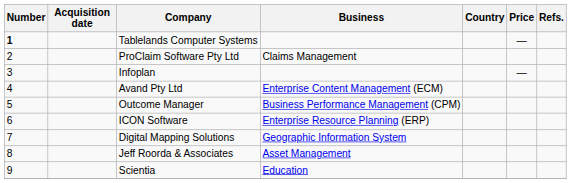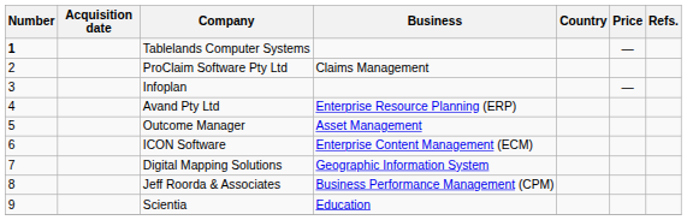 <table class="wikitable sortable">
 <tr>
 <th>Number</th>
 <th scope="col" style="width:100px">Acquisition date</th>
 <th scope="col">Company</th>
 <th scope="col">Business</th>
 <th scope="col">Country</th>
 <th scope="col">Price</th>
 <th scope="col" class="unsortable">Refs.</th>
 </tr>
 <tr>
 <td><strong>1</strong></td>
 <td></td>
 <td>Tablelands Computer Systems</td>
 <td></td>
 <td></td>
 <td style="text-align:center;">—</td>
 <td></td>
 </tr>
 <tr scope="row">
 <td>2</td>
 <td></td>
 <td>ProClaim Software Pty Ltd</td>
 <td>Claims Management</td>
 <td></td>
 <td style="text-align:center;"></td>
 <td></td>
 </tr>
 <tr scope="row">
 <td>3</td>
 <td></td>
 <td>Infoplan</td>
 <td></td>
 <td></td>
 <td style="text-align:center;">—</td>
 <td></td>
 </tr>
 <tr scope="row">
 <td>4</td>
 <td></td>
 <td>Avand Pty Ltd</td>
-<td><a href='#'>Enterprise Content Management</a> (ECM)</td>
+<td><a href='#'>Enterprise Resource Planning</a> (ERP)</td>
 <td></td>
 <td style="text-align:center;"></td>
 <td></td>
 </tr>
 <tr scope="row">
 <td>5</td>
 <td></td>
 <td>Outcome Manager</td>
-<td><a href='#'>Business Performance Management</a> (CPM)</td>
+<td><a href='#'>Asset Management</a></td>
 <td></td>
 <td style="text-align:center;"></td>
 <td></td>
 </tr>
 <tr scope="row">
 <td>6</td>
 <td></td>
 <td>ICON Software</td>
-<td><a href='#'>Enterprise Resource Planning</a> (ERP)</td>
+<td><a href='#'>Enterprise Content Management</a> (ECM)</td>
 <td></td>
 <td style="text-align:center;"></td>
 <td></td>
 </tr>
 <tr scope="row">
 <td>7</td>
 <td></td>
 <td>Digital Mapping Solutions</td>
 <td><a href='#'>Geographic Information System</a></td>
 <td></td>
 <td style="text-align:center;"></td>
 <td></td>
 </tr>
 <tr scope="row">
 <td>8</td>
 <td></td>
 <td>Jeff Roorda & Associates</td>
-<td><a href='#'>Asset Management</a></td>
+<td><a href='#'>Business Performance Management</a> (CPM)</td>
 <td></td>
 <td style="text-align:center;"></td>
 <td></td>
 </tr>
 <tr scope="row">
 <td>9</td>
 <td></td>
 <td>Scientia</td>
 <td><a href='#'>Education</a></td>
 <td></td>
 <td style="text-align:center;"></td>
 <td></td>
 </tr>
 <tr scope="row">
 </tr>
 </table>
